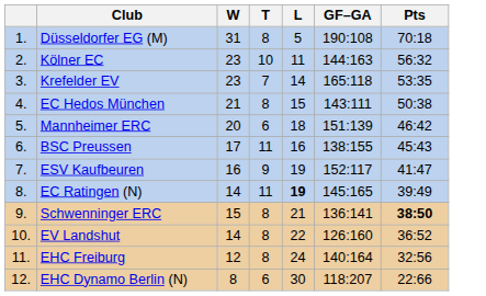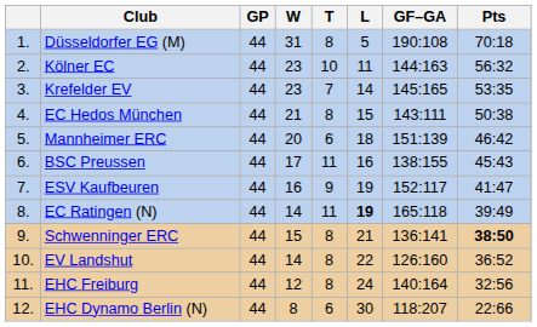 <table class="wikitable">
 <tr>
 <th width="30"></th>
 <th width="200">Club</th>
+<th width="30">GP</th>
 <th width="30">W</th>
 <th width="30">T</th>
 <th width="30">L</th>
 <th width="70">GF–GA</th>
 <th width="70">Pts</th>
 </tr>
 <tr bgcolor="#BCD2EE" align="center">
 <td>1.</td>
 <td align="left"><a href='#'>Düsseldorfer EG</a> (M)</td>
+<td>44</td>
 <td>31</td>
 <td>8</td>
 <td>5</td>
 <td>190:108</td>
 <td>70:18</td>
 </tr>
 <tr bgcolor=#BCD2EE align="center">
 <td>2.</td>
 <td align="left"><a href='#'>Kölner EC</a></td>
+<td>44</td>
 <td>23</td>
 <td>10</td>
 <td>11</td>
 <td>144:163</td>
 <td>56:32</td>
 </tr>
 <tr bgcolor=#BCD2EE align="center">
 <td>3.</td>
 <td align="left"><a href='#'>Krefelder EV</a></td>
+<td>44</td>
 <td>23</td>
 <td>7</td>
 <td>14</td>
-<td>165:118</td>
+<td>145:165</td>
 <td>53:35</td>
 </tr>
 <tr bgcolor=#BCD2EE align="center">
 <td>4.</td>
 <td align="left"><a href='#'>EC Hedos München</a></td>
+<td>44</td>
 <td>21</td>
 <td>8</td>
 <td>15</td>
 <td>143:111</td>
 <td>50:38</td>
 </tr>
 <tr bgcolor=#BCD2EE align="center">
 <td>5.</td>
 <td align="left"><a href='#'>Mannheimer ERC</a></td>
+<td>44</td>
 <td>20</td>
 <td>6</td>
 <td>18</td>
 <td>151:139</td>
 <td>46:42</td>
 </tr>
 <tr bgcolor=#BCD2EE align="center">
 <td>6.</td>
 <td align="left"><a href='#'>BSC Preussen</a></td>
+<td>44</td>
 <td>17</td>
 <td>11</td>
 <td>16</td>
 <td>138:155</td>
 <td>45:43</td>
 </tr>
 <tr bgcolor=#BCD2EE align="center">
 <td>7.</td>
 <td align="left"><a href='#'>ESV Kaufbeuren</a></td>
+<td>44</td>
 <td>16</td>
 <td>9</td>
 <td>19</td>
 <td>152:117</td>
 <td>41:47</td>
 </tr>
 <tr bgcolor=#BCD2EE align="center">
 <td>8.</td>
 <td align="left"><a href='#'>EC Ratingen</a> (N)</td>
+<td>44</td>
 <td>14</td>
 <td>11</td>
 <td><strong>19</strong></td>
-<td>145:165</td>
+<td>165:118</td>
 <td>39:49</td>
 </tr>
 <tr bgcolor=#EECFA1 align="center">
 <td>9.</td>
 <td align="left"><a href='#'>Schwenninger ERC</a></td>
+<td>44</td>
 <td>15</td>
 <td>8</td>
 <td>21</td>
 <td>136:141</td>
 <td><strong>38:50</strong></td>
 </tr>
 <tr bgcolor=#EECFA1 align="center">
 <td>10.</td>
 <td align="left"><a href='#'>EV Landshut</a></td>
+<td>44</td>
 <td>14</td>
 <td>8</td>
 <td>22</td>
 <td>126:160</td>
 <td>36:52</td>
 </tr>
 <tr bgcolor=#EECFA1 align="center">
 <td>11.</td>
 <td align="left"><a href='#'>EHC Freiburg</a></td>
+<td>44</td>
 <td>12</td>
 <td>8</td>
 <td>24</td>
 <td>140:164</td>
 <td>32:56</td>
 </tr>
 <tr bgcolor=#EECFA1 align="center">
 <td>12.</td>
 <td align="left"><a href='#'>EHC Dynamo Berlin</a> (N)</td>
+<td>44</td>
 <td>8</td>
 <td>6</td>
 <td>30</td>
 <td>118:207</td>
 <td>22:66</td>
 </tr>
 </table>
